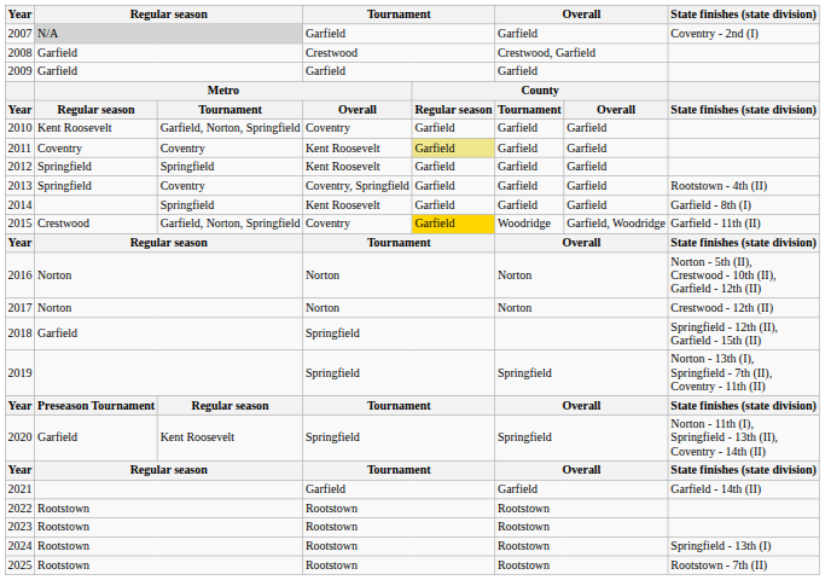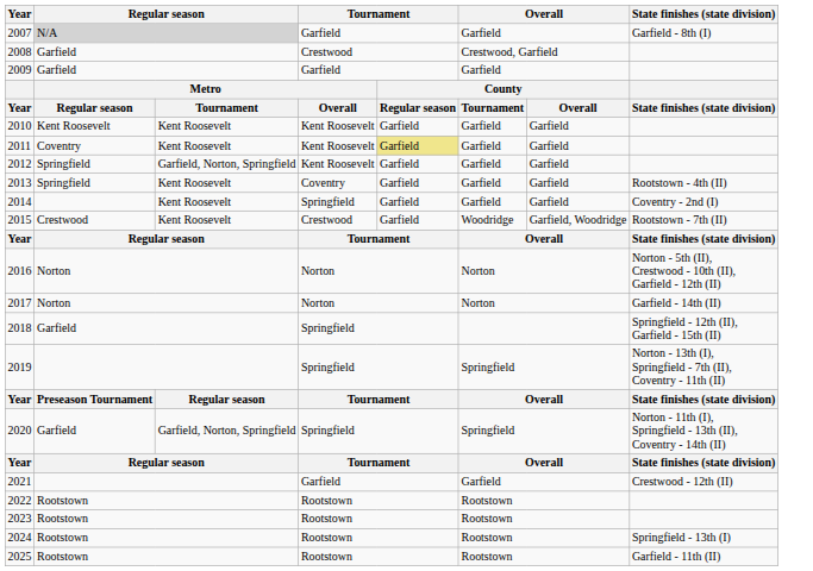 <table class="wikitable">
 <tr>
 <th>Year</th>
 <th colspan=2>Regular season</th>
 <th colspan=2>Tournament</th>
 <th colspan=2>Overall</th>
 <th>State finishes (state division)</th>
 </tr>
 <tr>
 <td>2007</td>
 <td colspan=2 bgcolor=lightgrey>N/A</td>
 <td colspan=2>Garfield</td>
 <td colspan=2>Garfield</td>
-<td>Coventry - 2nd (I)</td>
+<td>Garfield - 8th (I)</td>
 </tr>
 <tr>
 <td>2008</td>
 <td colspan=2>Garfield</td>
 <td colspan=2>Crestwood</td>
 <td colspan=2>Crestwood, Garfield</td>
 <td></td>
 </tr>
 <tr>
 <td>2009</td>
 <td colspan=2>Garfield</td>
 <td colspan=2>Garfield</td>
 <td colspan=2>Garfield</td>
 <td></td>
 </tr>
 <tr>
 <th></th>
 <th colspan=3>Metro</th>
 <th colspan=3>County</th>
 <th></th>
 </tr>
 <tr>
 <th>Year</th>
 <th>Regular season</th>
 <th>Tournament</th>
 <th>Overall</th>
 <th>Regular season</th>
 <th>Tournament</th>
 <th>Overall</th>
 <th>State finishes (state division)</th>
 </tr>
 <tr>
 <td>2010</td>
 <td>Kent Roosevelt</td>
-<td>Garfield, Norton, Springfield</td>
-<td>Coventry</td>
+<td>Kent Roosevelt</td>
+<td>Kent Roosevelt</td>
 <td>Garfield</td>
 <td>Garfield</td>
 <td>Garfield</td>
 <td></td>
 </tr>
 <tr>
 <td>2011</td>
 <td>Coventry</td>
-<td>Coventry</td>
+<td>Kent Roosevelt</td>
 <td>Kent Roosevelt</td>
 <td style="background: khaki;">Garfield</td>
 <td>Garfield</td>
 <td>Garfield</td>
 <td></td>
 </tr>
 <tr>
 <td>2012</td>
 <td>Springfield</td>
-<td>Springfield</td>
+<td>Garfield, Norton, Springfield</td>
 <td>Kent Roosevelt</td>
 <td>Garfield</td>
 <td>Garfield</td>
 <td>Garfield</td>
 <td></td>
 </tr>
 <tr>
 <td>2013</td>
 <td>Springfield</td>
+<td>Kent Roosevelt</td>
 <td>Coventry</td>
-<td>Coventry, Springfield</td>
 <td>Garfield</td>
 <td>Garfield</td>
 <td>Garfield</td>
 <td>Rootstown - 4th (II)</td>
 </tr>
 <tr>
 <td>2014</td>
 <td></td>
+<td>Kent Roosevelt</td>
 <td>Springfield</td>
-<td>Kent Roosevelt</td>
 <td>Garfield</td>
 <td>Garfield</td>
 <td>Garfield</td>
-<td>Garfield - 8th (I)</td>
+<td>Coventry - 2nd (I)</td>
 </tr>
 <tr>
 <td>2015</td>
 <td>Crestwood</td>
-<td>Garfield, Norton, Springfield</td>
-<td>Coventry</td>
-<td style="background: gold;">Garfield</td>
+<td>Kent Roosevelt</td>
+<td>Crestwood</td>
+<td>Garfield</td>
 <td>Woodridge</td>
 <td>Garfield, Woodridge</td>
-<td>Garfield - 11th (II)</td>
+<td>Rootstown - 7th (II)</td>
 </tr>
 <tr>
 <th>Year</th>
 <th colspan=2>Regular season</th>
 <th colspan=2>Tournament</th>
 <th colspan=2>Overall</th>
 <th>State finishes (state division)</th>
 </tr>
 <tr>
 <td>2016</td>
 <td colspan="2">Norton</td>
 <td colspan="2">Norton</td>
 <td colspan="2">Norton</td>
 <td>Norton - 5th (II),<br>Crestwood - 10th (II),<br>Garfield - 12th (II)</td>
 </tr>
 <tr>
 <td>2017</td>
 <td colspan="2">Norton</td>
 <td colspan="2">Norton</td>
 <td colspan="2">Norton</td>
-<td>Crestwood - 12th (II)</td>
+<td>Garfield - 14th (II)</td>
 </tr>
 <tr>
 <td>2018</td>
 <td colspan="2">Garfield</td>
 <td colspan="2">Springfield</td>
 <td colspan="2"></td>
 <td>Springfield - 12th (II),<br>Garfield - 15th (II)</td>
 </tr>
 <tr>
 <td>2019</td>
 <td colspan="2"></td>
 <td colspan="2">Springfield</td>
 <td colspan="2">Springfield</td>
 <td>Norton - 13th (I),<br>Springfield - 7th (II),<br>Coventry - 11th (II)</td>
 </tr>
 <tr>
 <th>Year</th>
 <th>Preseason Tournament</th>
 <th>Regular season</th>
 <th colspan=2>Tournament</th>
 <th colspan=2>Overall</th>
 <th>State finishes (state division)</th>
 </tr>
 <tr>
 <td>2020</td>
 <td>Garfield</td>
-<td>Kent Roosevelt</td>
+<td>Garfield, Norton, Springfield</td>
 <td colspan="2">Springfield</td>
 <td colspan="2">Springfield</td>
 <td>Norton - 11th (I),<br>Springfield - 13th (II),<br>Coventry - 14th (II)</td>
 </tr>
 <tr>
 <th>Year</th>
 <th colspan=2>Regular season</th>
 <th colspan=2>Tournament</th>
 <th colspan=2>Overall</th>
 <th>State finishes (state division)</th>
 </tr>
 <tr>
 <td>2021</td>
 <td colspan="2"></td>
 <td colspan="2">Garfield</td>
 <td colspan="2">Garfield</td>
-<td>Garfield - 14th (II)</td>
+<td>Crestwood - 12th (II)</td>
 </tr>
 <tr>
 <td>2022</td>
 <td colspan="2">Rootstown</td>
 <td colspan="2">Rootstown</td>
 <td colspan="2">Rootstown</td>
 <td></td>
 </tr>
 <tr>
 <td>2023</td>
 <td colspan="2">Rootstown</td>
 <td colspan="2">Rootstown</td>
 <td colspan="2">Rootstown</td>
 <td></td>
 </tr>
 <tr>
 <td>2024</td>
 <td colspan="2">Rootstown</td>
 <td colspan="2">Rootstown</td>
 <td colspan="2">Rootstown</td>
 <td>Springfield - 13th (I)</td>
 </tr>
 <tr>
 <td>2025</td>
 <td colspan="2">Rootstown</td>
 <td colspan="2">Rootstown</td>
 <td colspan="2">Rootstown</td>
-<td>Rootstown - 7th (II)</td>
+<td>Garfield - 11th (II)</td>
 </tr>
 </table>
